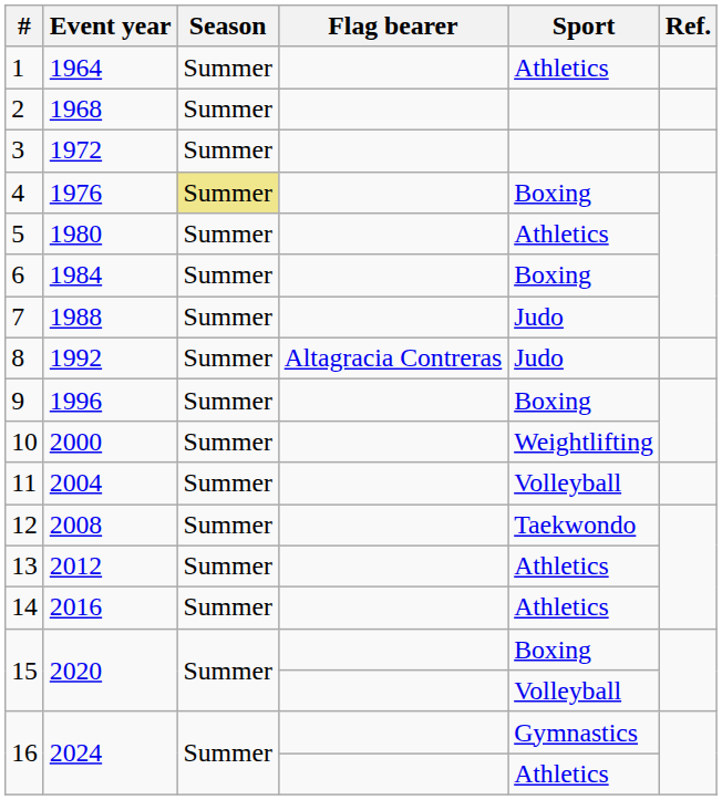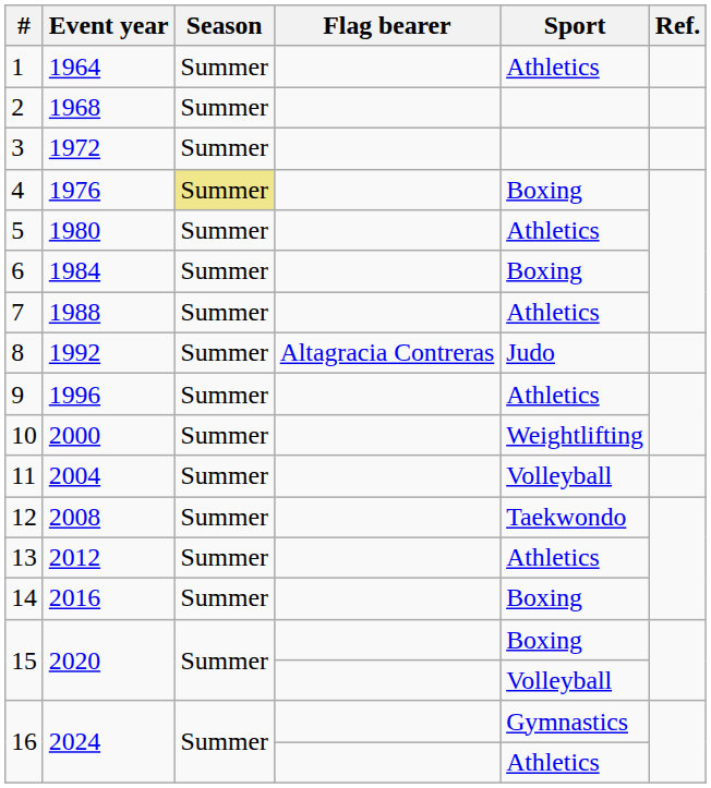 <table class="wikitable sortable">
 <tr>
 <th>#</th>
 <th>Event year</th>
 <th>Season</th>
 <th>Flag bearer</th>
 <th>Sport</th>
 <th>Ref.</th>
 </tr>
 <tr>
 <td>1</td>
 <td><a href='#'>1964</a></td>
 <td>Summer</td>
 <td></td>
 <td><a href='#'>Athletics</a></td>
 <td></td>
 </tr>
 <tr>
 <td>2</td>
 <td><a href='#'>1968</a></td>
 <td>Summer</td>
 <td></td>
 <td></td>
 <td></td>
 </tr>
 <tr>
 <td>3</td>
 <td><a href='#'>1972</a></td>
 <td>Summer</td>
 <td></td>
 <td></td>
 <td></td>
 </tr>
 <tr>
 <td>4</td>
 <td><a href='#'>1976</a></td>
 <td style="background: khaki;">Summer</td>
 <td></td>
 <td><a href='#'>Boxing</a></td>
 <td rowspan=4></td>
 </tr>
 <tr>
 <td>5</td>
 <td><a href='#'>1980</a></td>
 <td>Summer</td>
 <td></td>
 <td><a href='#'>Athletics</a></td>
 </tr>
 <tr>
 <td>6</td>
 <td><a href='#'>1984</a></td>
 <td>Summer</td>
 <td></td>
 <td><a href='#'>Boxing</a></td>
 </tr>
 <tr>
 <td>7</td>
 <td><a href='#'>1988</a></td>
 <td>Summer</td>
 <td></td>
-<td><a href='#'>Judo</a></td>
+<td><a href='#'>Athletics</a></td>
 </tr>
 <tr>
 <td>8</td>
 <td><a href='#'>1992</a></td>
 <td>Summer</td>
 <td><a href='#'>Altagracia Contreras</a></td>
 <td><a href='#'>Judo</a></td>
 <td></td>
 </tr>
 <tr>
 <td>9</td>
 <td><a href='#'>1996</a></td>
 <td>Summer</td>
 <td></td>
-<td><a href='#'>Boxing</a></td>
+<td><a href='#'>Athletics</a></td>
 <td rowspan=2></td>
 </tr>
 <tr>
 <td>10</td>
 <td><a href='#'>2000</a></td>
 <td>Summer</td>
 <td></td>
 <td><a href='#'>Weightlifting</a></td>
 </tr>
 <tr>
 <td>11</td>
 <td><a href='#'>2004</a></td>
 <td>Summer</td>
 <td></td>
 <td><a href='#'>Volleyball</a></td>
 <td></td>
 </tr>
 <tr>
 <td>12</td>
 <td><a href='#'>2008</a></td>
 <td>Summer</td>
 <td></td>
 <td><a href='#'>Taekwondo</a></td>
 <td rowspan=3></td>
 </tr>
 <tr>
 <td>13</td>
 <td><a href='#'>2012</a></td>
 <td>Summer</td>
 <td></td>
 <td><a href='#'>Athletics</a></td>
 </tr>
 <tr>
 <td>14</td>
 <td><a href='#'>2016</a></td>
 <td>Summer</td>
 <td></td>
-<td><a href='#'>Athletics</a></td>
+<td><a href='#'>Boxing</a></td>
 </tr>
 <tr>
 <td rowspan=2>15</td>
 <td rowspan=2><a href='#'>2020</a></td>
 <td rowspan=2>Summer</td>
 <td></td>
 <td><a href='#'>Boxing</a></td>
 <td rowspan=2></td>
 </tr>
 <tr>
 <td></td>
 <td><a href='#'>Volleyball</a></td>
 </tr>
 <tr>
 <td rowspan=2>16</td>
 <td rowspan=2><a href='#'>2024</a></td>
 <td rowspan=2>Summer</td>
 <td></td>
 <td><a href='#'>Gymnastics</a></td>
 <td rowspan=2></td>
 </tr>
 <tr>
 <td></td>
 <td><a href='#'>Athletics</a></td>
 </tr>
 </table>
